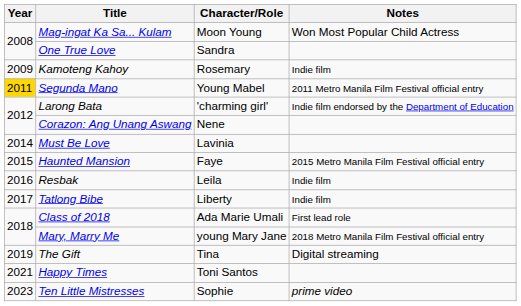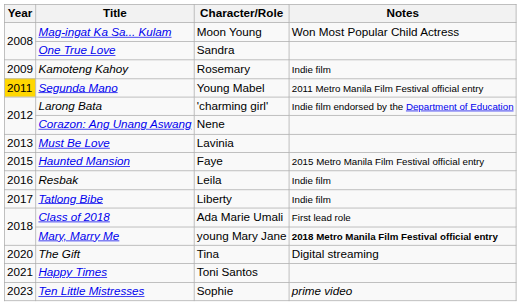 <table class="wikitable sortable">
 <tr>
 <th>Year</th>
 <th>Title</th>
 <th>Character/Role</th>
 <th>Notes</th>
 </tr>
 <tr>
 <td rowspan=2>2008</td>
 <td><em><a href='#'>Mag-ingat Ka Sa... Kulam</a></em></td>
 <td>Moon Young</td>
 <td>Won Most Popular Child Actress</td>
 </tr>
 <tr>
 <td><em><a href='#'>One True Love</a></em></td>
 <td>Sandra</td>
 <td></td>
 </tr>
 <tr>
 <td>2009</td>
 <td><em>Kamoteng Kahoy</em></td>
 <td>Rosemary</td>
 <td><small>Indie film</small></td>
 </tr>
 <tr>
 <td style="background: gold;">2011</td>
 <td><em><a href='#'>Segunda Mano</a></em></td>
 <td>Young Mabel</td>
 <td><small>2011 Metro Manila Film Festival official entry</small></td>
 </tr>
 <tr>
 <td rowspan=2>2012</td>
 <td><em>Larong Bata</em></td>
 <td>'charming girl'</td>
 <td><small>Indie film endorsed by the <a href='#'>Department of Education</a></small></td>
 </tr>
 <tr>
 <td><em><a href='#'>Corazon: Ang Unang Aswang</a></em></td>
 <td>Nene</td>
 <td></td>
 </tr>
 <tr>
-<td>2014</td>
+<td>2013</td>
 <td><em><a href='#'>Must Be Love</a></em></td>
 <td>Lavinia</td>
 <td></td>
 </tr>
 <tr>
 <td>2015</td>
 <td><em><a href='#'>Haunted Mansion</a></em></td>
 <td>Faye</td>
 <td><small>2015 Metro Manila Film Festival official entry</small></td>
 </tr>
 <tr>
 <td>2016</td>
 <td><em>Resbak</em></td>
 <td>Leila</td>
 <td><small>Indie film</small></td>
 </tr>
 <tr>
 <td>2017</td>
 <td><em><a href='#'>Tatlong Bibe</a></em></td>
 <td>Liberty</td>
 <td><small>Indie film</small></td>
 </tr>
 <tr>
 <td rowspan=2>2018</td>
 <td><em><a href='#'>Class of 2018</a></em></td>
 <td>Ada Marie Umali</td>
 <td><small>First lead role</small></td>
 </tr>
 <tr>
 <td><em><a href='#'>Mary, Marry Me</a></em></td>
 <td>young Mary Jane</td>
-<td><small>2018 Metro Manila Film Festival official entry</small></td>
+<td><strong><small>2018 Metro Manila Film Festival official entry</small></strong></td>
 </tr>
 <tr>
-<td>2019</td>
+<td>2020</td>
 <td><em>The Gift</em></td>
 <td>Tina</td>
 <td>Digital streaming</td>
 </tr>
 <tr>
 <td>2021</td>
 <td><em><a href='#'>Happy Times</a></em></td>
 <td>Toni Santos</td>
 <td></td>
 </tr>
 <tr>
 <td>2023</td>
 <td><em><a href='#'>Ten Little Mistresses</a></em></td>
 <td>Sophie</td>
 <td><em>prime video </em></td>
 </tr>
 </table>
